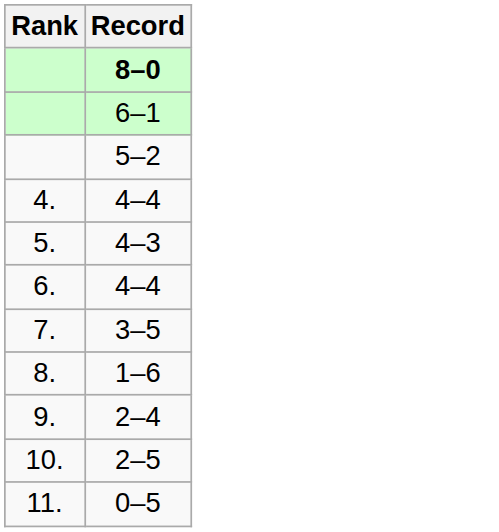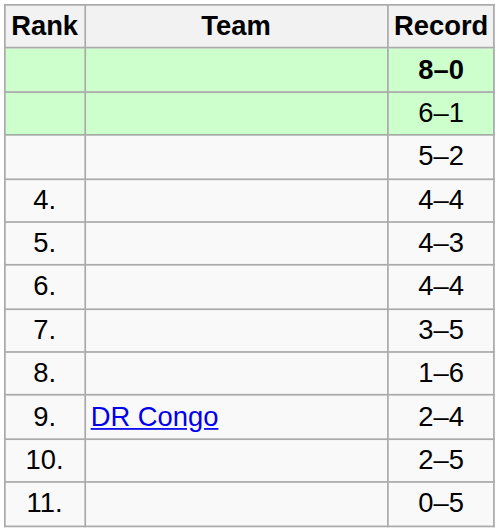 <table class=wikitable style="text-align:center;">
 <tr>
 <th>Rank</th>
+<th width=170>Team</th>
 <th>Record</th>
 </tr>
 <tr bgcolor="#ccffcc">
 <td></td>
+<td align=left><strong></strong></td>
 <td><strong>8–0</strong></td>
 </tr>
 <tr bgcolor="#ccffcc">
 <td></td>
+<td align=left></td>
 <td>6–1</td>
 </tr>
 <tr>
 <td></td>
+<td align=left></td>
 <td>5–2</td>
 </tr>
 <tr>
 <td>4.</td>
+<td align=left></td>
 <td>4–4</td>
 </tr>
 <tr>
 <td>5.</td>
+<td align=left></td>
 <td>4–3</td>
 </tr>
 <tr>
 <td>6.</td>
+<td align=left></td>
 <td>4–4</td>
 </tr>
 <tr>
 <td>7.</td>
+<td align=left></td>
 <td>3–5</td>
 </tr>
 <tr>
 <td>8.</td>
+<td align=left></td>
 <td>1–6</td>
 </tr>
 <tr>
 <td>9.</td>
+<td align=left> <a href='#'>DR Congo</a></td>
 <td>2–4</td>
 </tr>
 <tr>
 <td>10.</td>
+<td align=left></td>
 <td>2–5</td>
 </tr>
 <tr>
 <td>11.</td>
+<td align=left></td>
 <td>0–5</td>
 </tr>
 </table>
